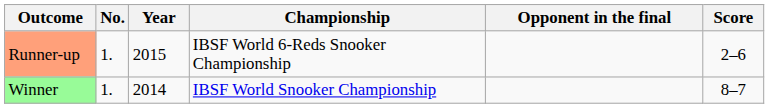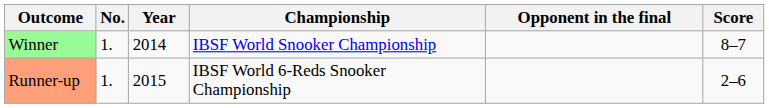 <table class="sortable wikitable">
 <tr>
 <th width="80">Outcome</th>
 <th width="20">No.</th>
 <th width="50">Year</th>
 <th style="width:275px;">Championship</th>
 <th style="width:200px;">Opponent in the final</th>
 <th style="width:50px;">Score</th>
 </tr>
 <tr>
+<td style="background:#98FB98">Winner</td>
+<td>1.</td>
+<td>2014</td>
+<td><a href='#'>IBSF World Snooker Championship</a></td>
+<td> </td>
+<td style="text-align:center;">8–7</td>
+</tr>
+<tr>
 <td style="background:#ffa07a;">Runner-up</td>
 <td>1.</td>
 <td>2015</td>
 <td>IBSF World 6-Reds Snooker Championship</td>
 <td> </td>
 <td style="text-align:center;">2–6</td>
 </tr>
-<tr>
-<td style="background:#98FB98">Winner</td>
-<td>1.</td>
-<td>2014</td>
-<td><a href='#'>IBSF World Snooker Championship</a></td>
-<td> </td>
-<td style="text-align:center;">8–7</td>
-</tr>
 </table>
